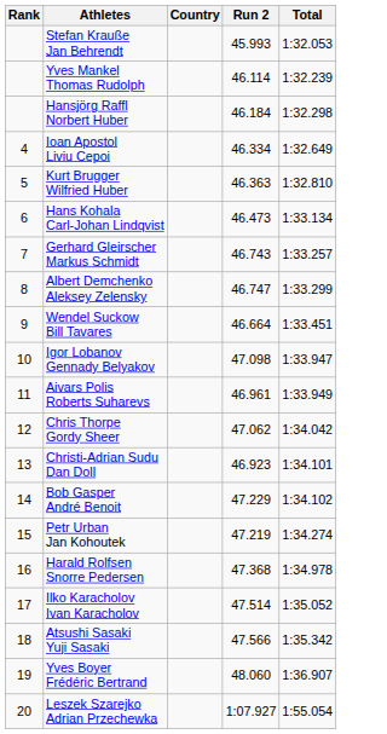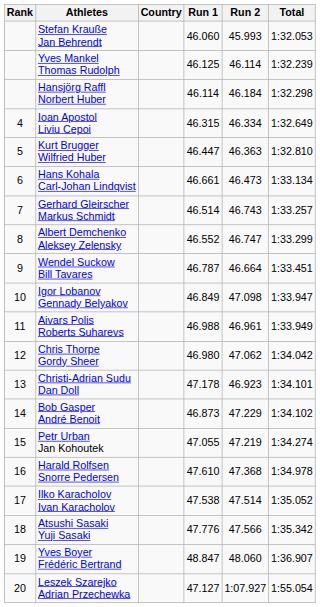 <table class="wikitable sortable" style="text-align:center">
 <tr>
 <th>Rank</th>
 <th>Athletes</th>
 <th>Country</th>
+<th>Run 1</th>
 <th>Run 2</th>
 <th>Total</th>
 </tr>
 <tr>
 <td></td>
 <td align=left><a href='#'>Stefan Krauße</a> <br> <a href='#'>Jan Behrendt</a></td>
 <td align=left></td>
+<td>46.060</td>
 <td>45.993</td>
 <td>1:32.053</td>
 </tr>
 <tr>
 <td></td>
 <td align=left><a href='#'>Yves Mankel</a> <br> <a href='#'>Thomas Rudolph</a></td>
 <td align=left></td>
+<td>46.125</td>
 <td>46.114</td>
 <td>1:32.239</td>
 </tr>
 <tr>
 <td></td>
 <td align=left><a href='#'>Hansjörg Raffl</a> <br> <a href='#'>Norbert Huber</a></td>
 <td align=left></td>
+<td>46.114</td>
 <td>46.184</td>
 <td>1:32.298</td>
 </tr>
 <tr>
 <td>4</td>
 <td align=left><a href='#'>Ioan Apostol</a> <br> <a href='#'>Liviu Cepoi</a></td>
 <td align=left></td>
+<td>46.315</td>
 <td>46.334</td>
 <td>1:32.649</td>
 </tr>
 <tr>
 <td>5</td>
 <td align=left><a href='#'>Kurt Brugger</a> <br> <a href='#'>Wilfried Huber</a></td>
 <td align=left></td>
+<td>46.447</td>
 <td>46.363</td>
 <td>1:32.810</td>
 </tr>
 <tr>
 <td>6</td>
 <td align=left><a href='#'>Hans Kohala</a> <br> <a href='#'>Carl-Johan Lindqvist</a></td>
 <td align=left></td>
+<td>46.661</td>
 <td>46.473</td>
 <td>1:33.134</td>
 </tr>
 <tr>
 <td>7</td>
 <td align=left><a href='#'>Gerhard Gleirscher</a> <br> <a href='#'>Markus Schmidt</a></td>
 <td align=left></td>
+<td>46.514</td>
 <td>46.743</td>
 <td>1:33.257</td>
 </tr>
 <tr>
 <td>8</td>
 <td align=left><a href='#'>Albert Demchenko</a> <br> <a href='#'>Aleksey Zelensky</a></td>
 <td align=left></td>
+<td>46.552</td>
 <td>46.747</td>
 <td>1:33.299</td>
 </tr>
 <tr>
 <td>9</td>
 <td align=left><a href='#'>Wendel Suckow</a> <br> <a href='#'>Bill Tavares</a></td>
 <td align=left></td>
+<td>46.787</td>
 <td>46.664</td>
 <td>1:33.451</td>
 </tr>
 <tr>
 <td>10</td>
 <td align=left><a href='#'>Igor Lobanov</a> <br> <a href='#'>Gennady Belyakov</a></td>
 <td align=left></td>
+<td>46.849</td>
 <td>47.098</td>
 <td>1:33.947</td>
 </tr>
 <tr>
 <td>11</td>
 <td align=left><a href='#'>Aivars Polis</a> <br> <a href='#'>Roberts Suharevs</a></td>
 <td align=left></td>
+<td>46.988</td>
 <td>46.961</td>
 <td>1:33.949</td>
 </tr>
 <tr>
 <td>12</td>
 <td align=left><a href='#'>Chris Thorpe</a> <br> <a href='#'>Gordy Sheer</a></td>
 <td align=left></td>
+<td>46.980</td>
 <td>47.062</td>
 <td>1:34.042</td>
 </tr>
 <tr>
 <td>13</td>
 <td align=left><a href='#'>Christi-Adrian Sudu</a> <br> <a href='#'>Dan Doll</a></td>
 <td align=left></td>
+<td>47.178</td>
 <td>46.923</td>
 <td>1:34.101</td>
 </tr>
 <tr>
 <td>14</td>
 <td align=left><a href='#'>Bob Gasper</a> <br> <a href='#'>André Benoit</a></td>
 <td align=left></td>
+<td>46.873</td>
 <td>47.229</td>
 <td>1:34.102</td>
 </tr>
 <tr>
 <td>15</td>
 <td align=left><a href='#'>Petr Urban</a> <br> Jan Kohoutek</td>
 <td align=left></td>
+<td>47.055</td>
 <td>47.219</td>
 <td>1:34.274</td>
 </tr>
 <tr>
 <td>16</td>
 <td align=left><a href='#'>Harald Rolfsen</a> <br> <a href='#'>Snorre Pedersen</a></td>
 <td align=left></td>
+<td>47.610</td>
 <td>47.368</td>
 <td>1:34.978</td>
 </tr>
 <tr>
 <td>17</td>
 <td align=left><a href='#'>Ilko Karacholov</a> <br> <a href='#'>Ivan Karacholov</a></td>
 <td align=left></td>
+<td>47.538</td>
 <td>47.514</td>
 <td>1:35.052</td>
 </tr>
 <tr>
 <td>18</td>
 <td align=left><a href='#'>Atsushi Sasaki</a> <br> <a href='#'>Yuji Sasaki</a></td>
 <td align=left></td>
+<td>47.776</td>
 <td>47.566</td>
 <td>1:35.342</td>
 </tr>
 <tr>
 <td>19</td>
 <td align=left><a href='#'>Yves Boyer</a> <br> <a href='#'>Frédéric Bertrand</a></td>
 <td align=left></td>
+<td>48.847</td>
 <td>48.060</td>
 <td>1:36.907</td>
 </tr>
 <tr>
 <td>20</td>
 <td align=left><a href='#'>Leszek Szarejko</a> <br> <a href='#'>Adrian Przechewka</a></td>
 <td align=left></td>
+<td>47.127</td>
 <td>1:07.927</td>
 <td>1:55.054</td>
 </tr>
 </table>
